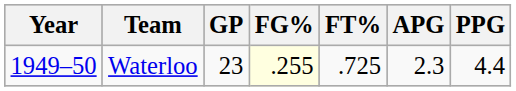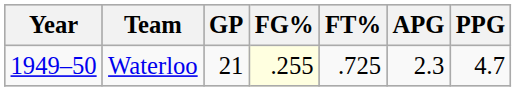 <table class="wikitable sortable" style="font-size:95%; text-align:right;">
 <tr>
 <th>Year</th>
 <th>Team</th>
 <th>GP</th>
 <th>FG%</th>
 <th>FT%</th>
 <th>APG</th>
 <th>PPG</th>
 </tr>
 <tr>
 <td style="text-align:left;"><a href='#'>1949–50</a></td>
 <td style="text-align:left;"><a href='#'>Waterloo</a></td>
-<td>23</td>
+<td>21</td>
 <td style="background: lightyellow;">.255</td>
 <td>.725</td>
 <td>2.3</td>
-<td>4.4</td>
+<td>4.7</td>
 </tr>
 </table>
